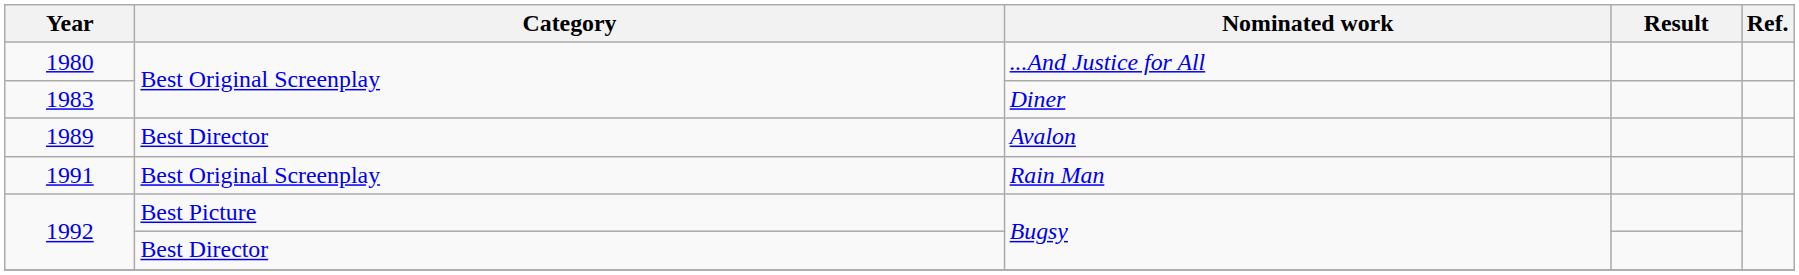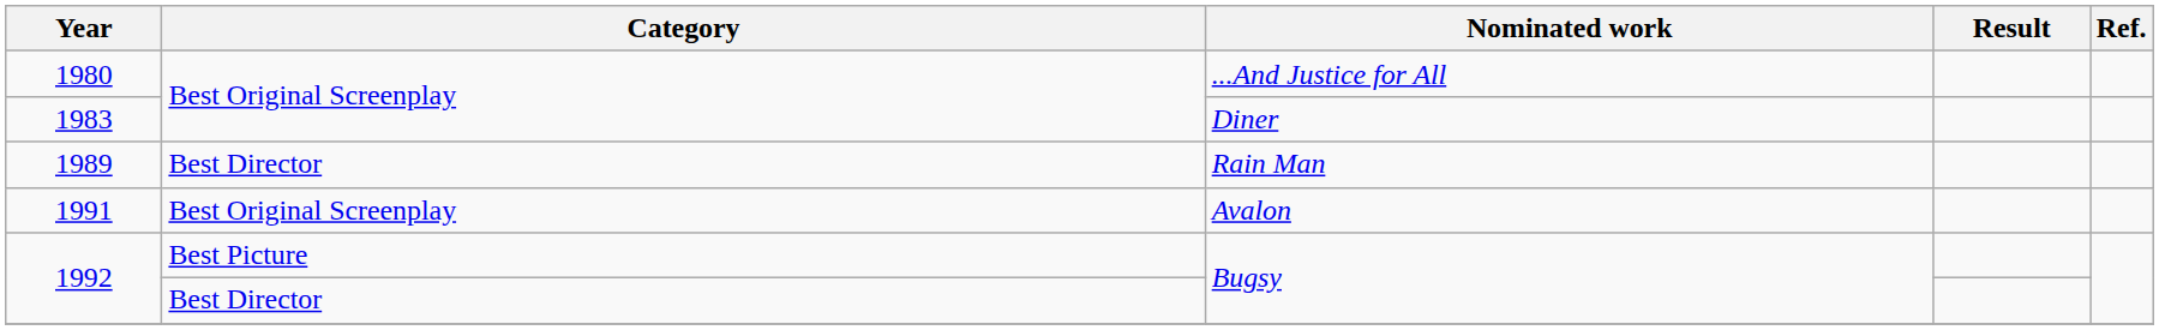 <table class=wikitable>
 <tr>
 <th scope="col" style="width:5em;">Year</th>
 <th scope="col" style="width:36em;">Category</th>
 <th scope="col" style="width:25em;">Nominated work</th>
 <th scope="col" style="width:5em;">Result</th>
 <th>Ref.</th>
 </tr>
 <tr>
 <td style="text-align:center;"><a href='#'>1980</a></td>
 <td rowspan="2"><a href='#'>Best Original Screenplay</a></td>
 <td><em><a href='#'>...And Justice for All</a></em></td>
 <td></td>
 <td style="text-align:center;"></td>
 </tr>
 <tr>
 <td style="text-align:center;"><a href='#'>1983</a></td>
 <td><em><a href='#'>Diner</a></em></td>
 <td></td>
 <td style="text-align:center;"></td>
 </tr>
 <tr>
 <td style="text-align:center;"><a href='#'>1989</a></td>
 <td><a href='#'>Best Director</a></td>
-<td><em><a href='#'>Avalon</a></em></td>
+<td><em><a href='#'>Rain Man</a></em></td>
 <td></td>
 <td style="text-align:center;"></td>
 </tr>
 <tr>
 <td style="text-align:center;"><a href='#'>1991</a></td>
 <td><a href='#'>Best Original Screenplay</a></td>
-<td><em><a href='#'>Rain Man</a></em></td>
+<td><em><a href='#'>Avalon</a></em></td>
 <td></td>
 <td style="text-align:center;"></td>
 </tr>
 <tr>
 <td style="text-align:center;", rowspan="2"><a href='#'>1992</a></td>
 <td><a href='#'>Best Picture</a></td>
 <td rowspan="2"><em><a href='#'>Bugsy</a></em></td>
 <td></td>
 <td style="text-align:center;", rowspan="2"></td>
 </tr>
 <tr>
 <td><a href='#'>Best Director</a></td>
 <td></td>
 </tr>
 <tr>
 </tr>
 </table>
